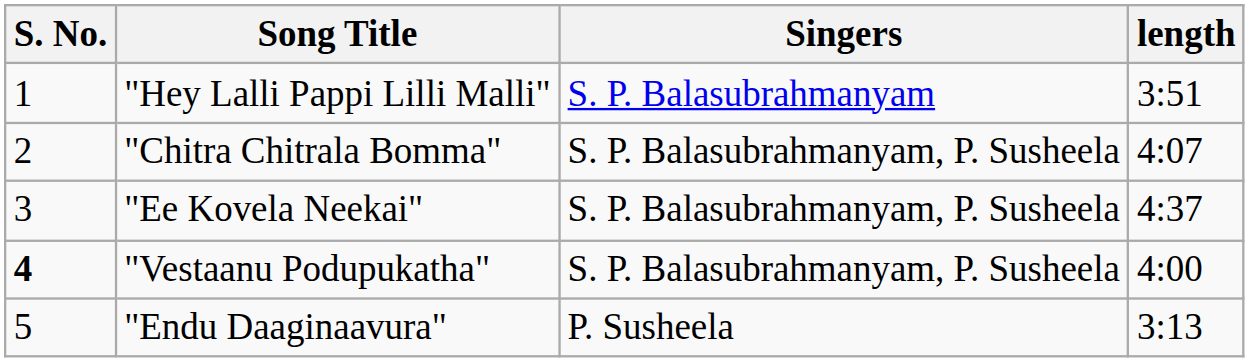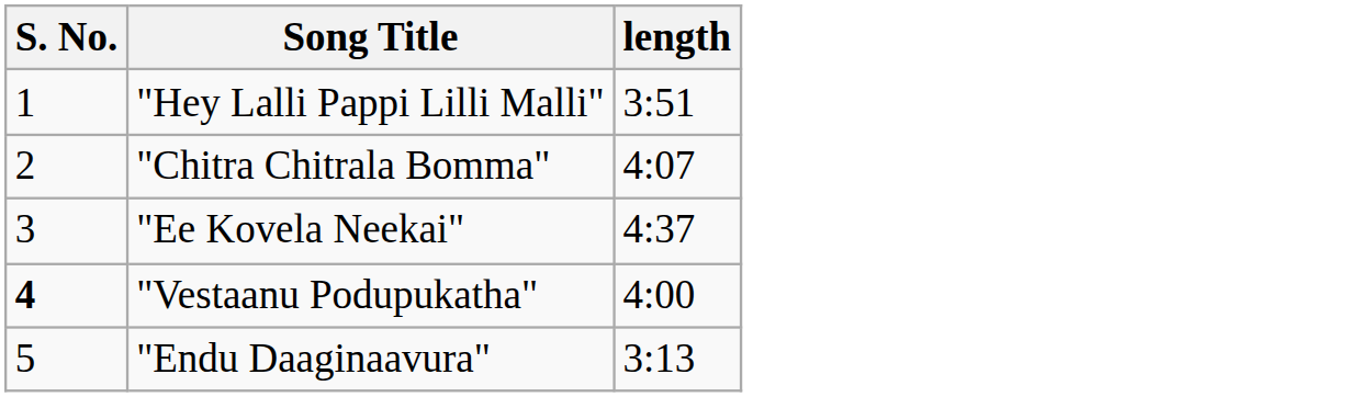 <table class="wikitable">
 <tr>
 <th>S. No.</th>
 <th>Song Title</th>
-<th>Singers</th>
 <th>length</th>
 </tr>
 <tr>
 <td>1</td>
 <td>"Hey Lalli Pappi Lilli Malli"</td>
-<td><a href='#'>S. P. Balasubrahmanyam</a></td>
 <td>3:51</td>
 </tr>
 <tr>
 <td>2</td>
 <td>"Chitra Chitrala Bomma"</td>
-<td>S. P. Balasubrahmanyam, P. Susheela</td>
 <td>4:07</td>
 </tr>
 <tr>
 <td>3</td>
 <td>"Ee Kovela Neekai"</td>
-<td>S. P. Balasubrahmanyam, P. Susheela</td>
 <td>4:37</td>
 </tr>
 <tr>
 <td><strong>4</strong></td>
 <td>"Vestaanu Podupukatha"</td>
-<td>S. P. Balasubrahmanyam, P. Susheela</td>
 <td>4:00</td>
 </tr>
 <tr>
 <td>5</td>
 <td>"Endu Daaginaavura"</td>
-<td>P. Susheela</td>
 <td>3:13</td>
 </tr>
 </table>
